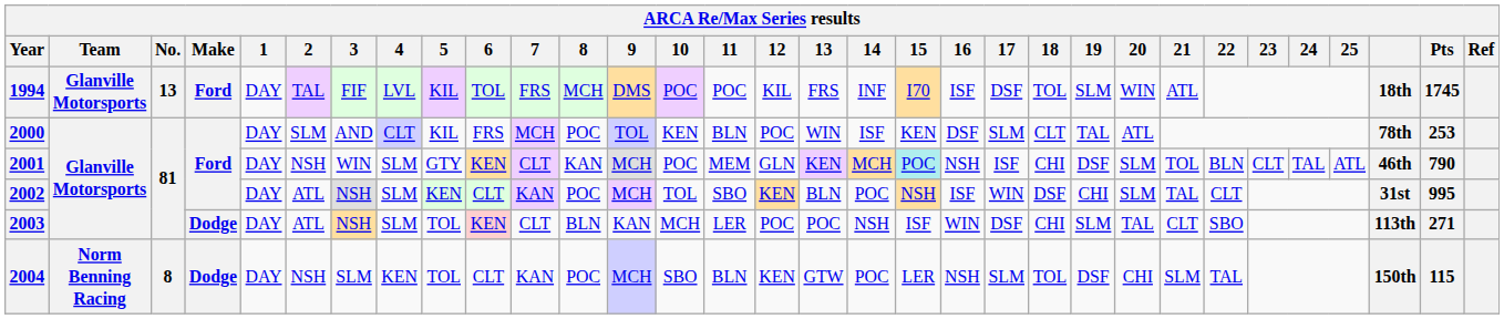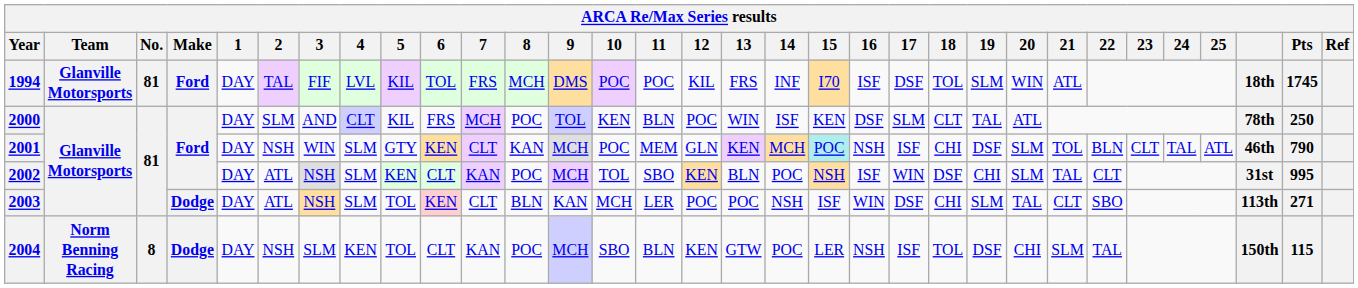 <table class="wikitable" style="text-align:center; font-size:75%">
 <tr>
 <th colspan=45><a href='#'>ARCA Re/Max Series</a> results</th>
 </tr>
 <tr>
 <th>Year</th>
 <th>Team</th>
 <th>No.</th>
 <th>Make</th>
 <th>1</th>
 <th>2</th>
 <th>3</th>
 <th>4</th>
 <th>5</th>
 <th>6</th>
 <th>7</th>
 <th>8</th>
 <th>9</th>
 <th>10</th>
 <th>11</th>
 <th>12</th>
 <th>13</th>
 <th>14</th>
 <th>15</th>
 <th>16</th>
 <th>17</th>
 <th>18</th>
 <th>19</th>
 <th>20</th>
 <th>21</th>
 <th>22</th>
 <th>23</th>
 <th>24</th>
 <th>25</th>
 <th></th>
 <th>Pts</th>
 <th>Ref</th>
 </tr>
 <tr>
 <th><a href='#'>1994</a></th>
 <th><a href='#'>Glanville Motorsports</a></th>
-<th>13</th>
+<th>81</th>
 <th><a href='#'>Ford</a></th>
 <td><a href='#'>DAY</a></td>
 <td style="background:#EFCFFF;"><a href='#'>TAL</a><br></td>
 <td style="background:#DFFFDF;"><a href='#'>FIF</a><br></td>
 <td style="background:#DFFFDF;"><a href='#'>LVL</a><br></td>
 <td style="background:#EFCFFF;"><a href='#'>KIL</a><br></td>
 <td style="background:#DFFFDF;"><a href='#'>TOL</a><br></td>
 <td style="background:#DFFFDF;"><a href='#'>FRS</a><br></td>
 <td style="background:#DFFFDF;"><a href='#'>MCH</a><br></td>
 <td style="background:#FFDF9F;"><a href='#'>DMS</a><br></td>
 <td style="background:#EFCFFF;"><a href='#'>POC</a><br></td>
 <td><a href='#'>POC</a></td>
 <td><a href='#'>KIL</a></td>
 <td><a href='#'>FRS</a></td>
 <td><a href='#'>INF</a></td>
 <td style="background:#FFDF9F;"><a href='#'>I70</a><br></td>
 <td><a href='#'>ISF</a></td>
 <td><a href='#'>DSF</a></td>
 <td><a href='#'>TOL</a></td>
 <td><a href='#'>SLM</a></td>
 <td><a href='#'>WIN</a></td>
 <td><a href='#'>ATL</a></td>
 <td colspan=4></td>
 <th>18th</th>
 <th>1745</th>
 <th></th>
 </tr>
 <tr>
 <th><a href='#'>2000</a></th>
 <th rowspan=4><a href='#'>Glanville Motorsports</a></th>
 <th rowspan=4>81</th>
 <th rowspan=3><a href='#'>Ford</a></th>
 <td><a href='#'>DAY</a></td>
 <td><a href='#'>SLM</a></td>
 <td><a href='#'>AND</a></td>
 <td style="background:#CFCFFF;"><a href='#'>CLT</a><br></td>
 <td><a href='#'>KIL</a></td>
 <td><a href='#'>FRS</a></td>
 <td style="background:#EFCFFF;"><a href='#'>MCH</a><br></td>
 <td><a href='#'>POC</a></td>
 <td style="background:#CFCFFF;"><a href='#'>TOL</a><br></td>
 <td><a href='#'>KEN</a></td>
 <td><a href='#'>BLN</a></td>
 <td><a href='#'>POC</a></td>
 <td><a href='#'>WIN</a></td>
 <td><a href='#'>ISF</a></td>
 <td><a href='#'>KEN</a></td>
 <td><a href='#'>DSF</a></td>
 <td><a href='#'>SLM</a></td>
 <td><a href='#'>CLT</a></td>
 <td><a href='#'>TAL</a></td>
 <td><a href='#'>ATL</a></td>
 <td colspan=5></td>
 <th>78th</th>
-<th>253</th>
+<th>250</th>
 <th></th>
 </tr>
 <tr>
 <th><a href='#'>2001</a></th>
 <td><a href='#'>DAY</a></td>
 <td><a href='#'>NSH</a></td>
 <td><a href='#'>WIN</a></td>
 <td><a href='#'>SLM</a></td>
 <td><a href='#'>GTY</a></td>
 <td style="background:#FFDF9F;"><a href='#'>KEN</a><br></td>
 <td style="background:#EFCFFF;"><a href='#'>CLT</a><br></td>
 <td><a href='#'>KAN</a></td>
 <td style="background:#DFDFDF;"><a href='#'>MCH</a><br></td>
 <td><a href='#'>POC</a></td>
 <td><a href='#'>MEM</a></td>
 <td><a href='#'>GLN</a></td>
 <td style="background:#EFCFFF;"><a href='#'>KEN</a><br></td>
 <td style="background:#FFDF9F;"><a href='#'>MCH</a><br></td>
 <td style="background: paleturquoise;"><a href='#'>POC</a></td>
 <td><a href='#'>NSH</a></td>
 <td><a href='#'>ISF</a></td>
 <td><a href='#'>CHI</a></td>
 <td><a href='#'>DSF</a></td>
 <td><a href='#'>SLM</a></td>
 <td><a href='#'>TOL</a></td>
 <td><a href='#'>BLN</a></td>
 <td><a href='#'>CLT</a></td>
 <td><a href='#'>TAL</a></td>
 <td><a href='#'>ATL</a></td>
 <th>46th</th>
 <th>790</th>
 <th></th>
 </tr>
 <tr>
 <th><a href='#'>2002</a></th>
 <td><a href='#'>DAY</a></td>
 <td><a href='#'>ATL</a></td>
 <td style="background:#DFDFDF;"><a href='#'>NSH</a><br></td>
 <td><a href='#'>SLM</a></td>
 <td style="background:#DFFFDF;"><a href='#'>KEN</a><br></td>
 <td style="background:#DFFFDF;"><a href='#'>CLT</a><br></td>
 <td style="background:#EFCFFF;"><a href='#'>KAN</a><br></td>
 <td><a href='#'>POC</a></td>
 <td style="background:#EFCFFF;"><a href='#'>MCH</a><br></td>
 <td><a href='#'>TOL</a></td>
 <td><a href='#'>SBO</a></td>
 <td style="background:#FFDF9F;"><a href='#'>KEN</a><br></td>
 <td><a href='#'>BLN</a></td>
 <td><a href='#'>POC</a></td>
 <td style="background:#FFDF9F;"><a href='#'>NSH</a><br></td>
 <td><a href='#'>ISF</a></td>
 <td><a href='#'>WIN</a></td>
 <td><a href='#'>DSF</a></td>
 <td><a href='#'>CHI</a></td>
 <td><a href='#'>SLM</a></td>
 <td><a href='#'>TAL</a></td>
 <td><a href='#'>CLT</a></td>
 <td colspan=3></td>
 <th>31st</th>
 <th>995</th>
 <th></th>
 </tr>
 <tr>
 <th><a href='#'>2003</a></th>
 <th><a href='#'>Dodge</a></th>
 <td><a href='#'>DAY</a></td>
 <td><a href='#'>ATL</a></td>
 <td style="background:#FFDF9F;"><a href='#'>NSH</a><br></td>
 <td><a href='#'>SLM</a></td>
 <td><a href='#'>TOL</a></td>
 <td style="background:#FFCFCF;"><a href='#'>KEN</a><br></td>
 <td><a href='#'>CLT</a></td>
 <td><a href='#'>BLN</a></td>
 <td><a href='#'>KAN</a></td>
 <td><a href='#'>MCH</a></td>
 <td><a href='#'>LER</a></td>
 <td><a href='#'>POC</a></td>
 <td><a href='#'>POC</a></td>
 <td><a href='#'>NSH</a></td>
 <td><a href='#'>ISF</a></td>
 <td><a href='#'>WIN</a></td>
 <td><a href='#'>DSF</a></td>
 <td><a href='#'>CHI</a></td>
 <td><a href='#'>SLM</a></td>
 <td><a href='#'>TAL</a></td>
 <td><a href='#'>CLT</a></td>
 <td><a href='#'>SBO</a></td>
 <td colspan=3></td>
 <th>113th</th>
 <th>271</th>
 <th></th>
 </tr>
 <tr>
 <th><a href='#'>2004</a></th>
 <th><a href='#'>Norm Benning Racing</a></th>
 <th>8</th>
 <th><a href='#'>Dodge</a></th>
 <td><a href='#'>DAY</a></td>
 <td><a href='#'>NSH</a></td>
 <td><a href='#'>SLM</a></td>
 <td><a href='#'>KEN</a></td>
 <td><a href='#'>TOL</a></td>
 <td><a href='#'>CLT</a></td>
 <td><a href='#'>KAN</a></td>
 <td><a href='#'>POC</a></td>
 <td style="background:#CFCFFF;"><a href='#'>MCH</a><br></td>
 <td><a href='#'>SBO</a></td>
 <td><a href='#'>BLN</a></td>
 <td><a href='#'>KEN</a></td>
 <td><a href='#'>GTW</a></td>
 <td><a href='#'>POC</a></td>
 <td><a href='#'>LER</a></td>
 <td><a href='#'>NSH</a></td>
-<td><a href='#'>SLM</a></td>
+<td><a href='#'>ISF</a></td>
 <td><a href='#'>TOL</a></td>
 <td><a href='#'>DSF</a></td>
 <td><a href='#'>CHI</a></td>
 <td><a href='#'>SLM</a></td>
 <td><a href='#'>TAL</a></td>
 <td colspan=3></td>
 <th>150th</th>
 <th>115</th>
 <th></th>
 </tr>
 </table>
